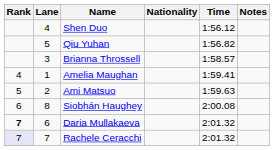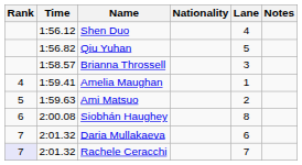 <table class="wikitable sortable" style="text-align:center">
 <tr>
 <th>Rank</th>
-<th>Lane</th>
+<th>Time</th>
 <th>Name</th>
 <th>Nationality</th>
-<th>Time</th>
+<th>Lane</th>
 <th>Notes</th>
 </tr>
 <tr>
 <td></td>
-<td>4</td>
+<td>1:56.12</td>
 <td align=left><a href='#'>Shen Duo</a></td>
 <td align=left></td>
-<td>1:56.12</td>
+<td>4</td>
 <td></td>
 </tr>
 <tr>
 <td></td>
-<td>5</td>
+<td>1:56.82</td>
 <td align=left><a href='#'>Qiu Yuhan</a></td>
 <td align=left></td>
-<td>1:56.82</td>
+<td>5</td>
 <td></td>
 </tr>
 <tr>
 <td></td>
-<td>3</td>
+<td>1:58.57</td>
 <td align=left><a href='#'>Brianna Throssell</a></td>
 <td align=left></td>
-<td>1:58.57</td>
+<td>3</td>
 <td></td>
 </tr>
 <tr>
 <td>4</td>
-<td>1</td>
+<td>1:59.41</td>
 <td align=left><a href='#'>Amelia Maughan</a></td>
 <td align=left></td>
-<td>1:59.41</td>
+<td>1</td>
 <td></td>
 </tr>
 <tr>
 <td>5</td>
-<td>2</td>
+<td>1:59.63</td>
 <td align=left><a href='#'>Ami Matsuo</a></td>
 <td align=left></td>
-<td>1:59.63</td>
+<td>2</td>
 <td></td>
 </tr>
 <tr>
 <td>6</td>
-<td>8</td>
+<td>2:00.08</td>
 <td align=left><a href='#'>Siobhán Haughey</a></td>
 <td align=left></td>
-<td>2:00.08</td>
+<td>8</td>
 <td></td>
 </tr>
 <tr>
-<td><strong>7</strong></td>
-<td>6</td>
+<td>7</td>
+<td>2:01.32</td>
 <td align=left><a href='#'>Daria Mullakaeva</a></td>
 <td align=left></td>
-<td>2:01.32</td>
+<td>6</td>
 <td></td>
 </tr>
 <tr>
 <td style="background: lavender;">7</td>
-<td>7</td>
+<td>2:01.32</td>
 <td align=left><a href='#'>Rachele Ceracchi</a></td>
 <td align=left></td>
-<td>2:01.32</td>
+<td>7</td>
 <td></td>
 </tr>
 </table>
